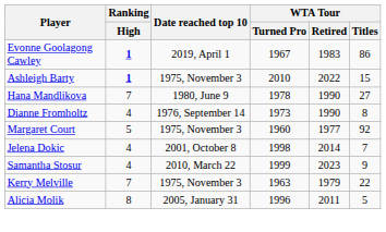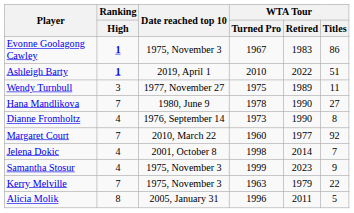 <table class="wikitable sortable nowrap" style="text-align:center">
 <tr>
 <th rowspan="2" width="140">Player</th>
 <th>Ranking</th>
 <th rowspan="2">Date reached top 10</th>
 <th colspan="3">WTA Tour</th>
 </tr>
 <tr>
 <th>High</th>
 <th>Turned Pro</th>
 <th>Retired</th>
 <th>Titles</th>
 </tr>
 <tr>
 <td style="text-align:left;"><a href='#'>Evonne Goolagong Cawley</a></td>
 <td><a href='#'><strong>1</strong></a></td>
-<td>2019, April 1</td>
+<td>1975, November 3</td>
 <td>1967</td>
 <td>1983</td>
 <td>86</td>
 </tr>
 <tr>
 <td style="text-align:left;"><a href='#'>Ashleigh Barty</a></td>
 <td><a href='#'><strong>1</strong></a></td>
-<td>1975, November 3</td>
+<td>2019, April 1</td>
 <td>2010</td>
 <td>2022</td>
-<td>15</td>
+<td>51</td>
+</tr>
+<tr>
+<td style="text-align:left;"><a href='#'>Wendy Turnbull</a></td>
+<td>3</td>
+<td>1977, November 27</td>
+<td>1975</td>
+<td>1989</td>
+<td>11</td>
 </tr>
 <tr>
 <td style="text-align:left;"><a href='#'>Hana Mandlikova</a></td>
 <td>7</td>
 <td>1980, June 9</td>
 <td>1978</td>
 <td>1990</td>
 <td>27</td>
 </tr>
 <tr>
 <td style="text-align:left;"><a href='#'>Dianne Fromholtz</a></td>
 <td>4</td>
 <td>1976, September 14</td>
 <td>1973</td>
 <td>1990</td>
 <td>8</td>
 </tr>
 <tr>
 <td style="text-align:left;"><a href='#'>Margaret Court</a></td>
-<td>5</td>
-<td>1975, November 3</td>
+<td>7</td>
+<td>2010, March 22</td>
 <td>1960</td>
 <td>1977</td>
 <td>92</td>
 </tr>
 <tr>
 <td style="text-align:left;"><a href='#'>Jelena Dokic</a></td>
 <td>4</td>
 <td>2001, October 8</td>
 <td>1998</td>
 <td>2014</td>
 <td>7</td>
 </tr>
 <tr>
 <td style="text-align:left;"><a href='#'>Samantha Stosur</a></td>
 <td>4</td>
-<td>2010, March 22</td>
+<td>1975, November 3</td>
 <td>1999</td>
 <td>2023</td>
 <td>9</td>
 </tr>
 <tr>
 <td style="text-align:left;"><a href='#'>Kerry Melville</a></td>
 <td>7</td>
 <td>1975, November 3</td>
 <td>1963</td>
 <td>1979</td>
 <td>22</td>
 </tr>
 <tr>
 <td style="text-align:left;"><a href='#'>Alicia Molik</a></td>
 <td>8</td>
 <td>2005, January 31</td>
 <td>1996</td>
 <td>2011</td>
 <td>5</td>
 </tr>
 </table>
